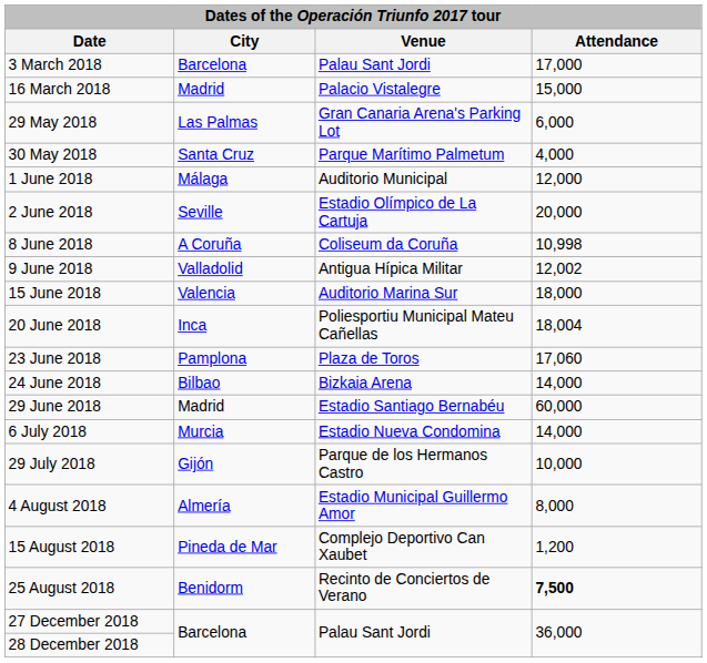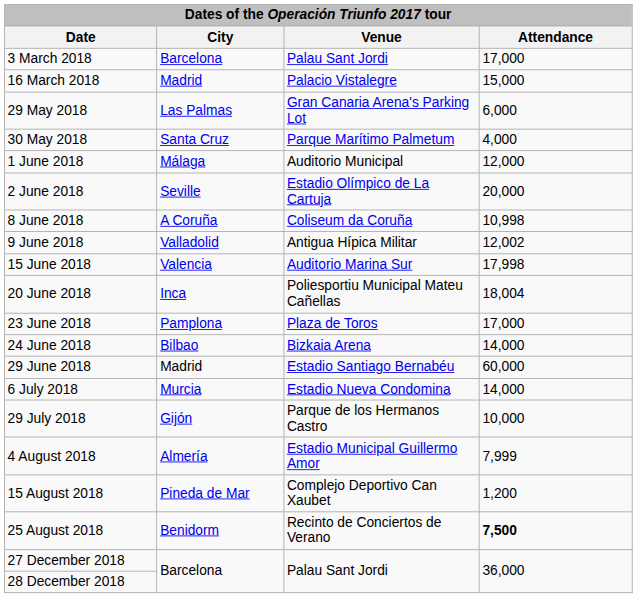 <table class="wikitable sortable mw-collapsible mw-collapsed">
 <tr>
 <th colspan="6" style="background:#BFBFBF;">Dates of the <em>Operación Triunfo 2017</em> tour</th>
 </tr>
 <tr>
 <th width="170">Date</th>
 <th width="140">City</th>
 <th width="220">Venue</th>
 <th width="170">Attendance</th>
 </tr>
 <tr>
 <td>3 March 2018</td>
 <td><a href='#'>Barcelona</a></td>
 <td><a href='#'>Palau Sant Jordi</a></td>
 <td>17,000</td>
 </tr>
 <tr>
 <td>16 March 2018</td>
 <td><a href='#'>Madrid</a></td>
 <td><a href='#'>Palacio Vistalegre</a></td>
 <td>15,000</td>
 </tr>
 <tr>
 <td>29 May 2018</td>
 <td><a href='#'>Las Palmas</a></td>
 <td><a href='#'>Gran Canaria Arena's Parking Lot</a></td>
 <td>6,000</td>
 </tr>
 <tr>
 <td>30 May 2018</td>
 <td><a href='#'>Santa Cruz</a></td>
 <td><a href='#'>Parque Marítimo Palmetum</a></td>
 <td>4,000</td>
 </tr>
 <tr>
 <td>1 June 2018</td>
 <td><a href='#'>Málaga</a></td>
 <td>Auditorio Municipal</td>
 <td>12,000</td>
 </tr>
 <tr>
 <td>2 June 2018</td>
 <td><a href='#'>Seville</a></td>
 <td><a href='#'>Estadio Olímpico de La Cartuja</a></td>
 <td>20,000</td>
 </tr>
 <tr>
 <td>8 June 2018</td>
 <td><a href='#'>A Coruña</a></td>
 <td><a href='#'>Coliseum da Coruña</a></td>
 <td>10,998</td>
 </tr>
 <tr>
 <td>9 June 2018</td>
 <td><a href='#'>Valladolid</a></td>
 <td>Antigua Hípica Militar</td>
 <td>12,002</td>
 </tr>
 <tr>
 <td>15 June 2018</td>
 <td><a href='#'>Valencia</a></td>
 <td><a href='#'>Auditorio Marina Sur</a></td>
-<td>18,000</td>
+<td>17,998</td>
 </tr>
 <tr>
 <td>20 June 2018</td>
 <td><a href='#'>Inca</a></td>
 <td>Poliesportiu Municipal Mateu Cañellas</td>
 <td>18,004</td>
 </tr>
 <tr>
 <td>23 June 2018</td>
 <td><a href='#'>Pamplona</a></td>
 <td><a href='#'>Plaza de Toros</a></td>
-<td>17,060</td>
+<td>17,000</td>
 </tr>
 <tr>
 <td>24 June 2018</td>
 <td><a href='#'>Bilbao</a></td>
 <td><a href='#'>Bizkaia Arena</a></td>
 <td>14,000</td>
 </tr>
 <tr>
 <td>29 June 2018</td>
 <td>Madrid</td>
 <td><a href='#'>Estadio Santiago Bernabéu</a></td>
 <td>60,000</td>
 </tr>
 <tr>
 <td>6 July 2018</td>
 <td><a href='#'>Murcia</a></td>
 <td><a href='#'>Estadio Nueva Condomina</a></td>
 <td>14,000</td>
 </tr>
 <tr>
 <td>29 July 2018</td>
 <td><a href='#'>Gijón</a></td>
 <td>Parque de los Hermanos Castro</td>
 <td>10,000</td>
 </tr>
 <tr>
 <td>4 August 2018</td>
 <td><a href='#'>Almería</a></td>
 <td><a href='#'>Estadio Municipal Guillermo Amor</a></td>
-<td>8,000</td>
+<td>7,999</td>
 </tr>
 <tr>
 <td>15 August 2018</td>
 <td><a href='#'>Pineda de Mar</a></td>
 <td>Complejo Deportivo Can Xaubet</td>
 <td>1,200</td>
 </tr>
 <tr>
 <td>25 August 2018</td>
 <td><a href='#'>Benidorm</a></td>
 <td>Recinto de Conciertos de Verano</td>
 <td><strong>7,500</strong></td>
 </tr>
 <tr>
 <td>27 December 2018</td>
 <td rowspan="2">Barcelona</td>
 <td rowspan="2">Palau Sant Jordi</td>
 <td rowspan="2">36,000</td>
 </tr>
 <tr>
 <td>28 December 2018</td>
 </tr>
 </table>
